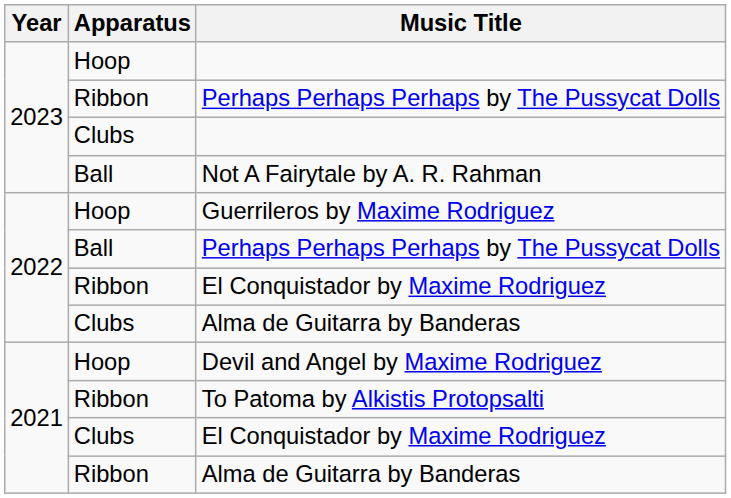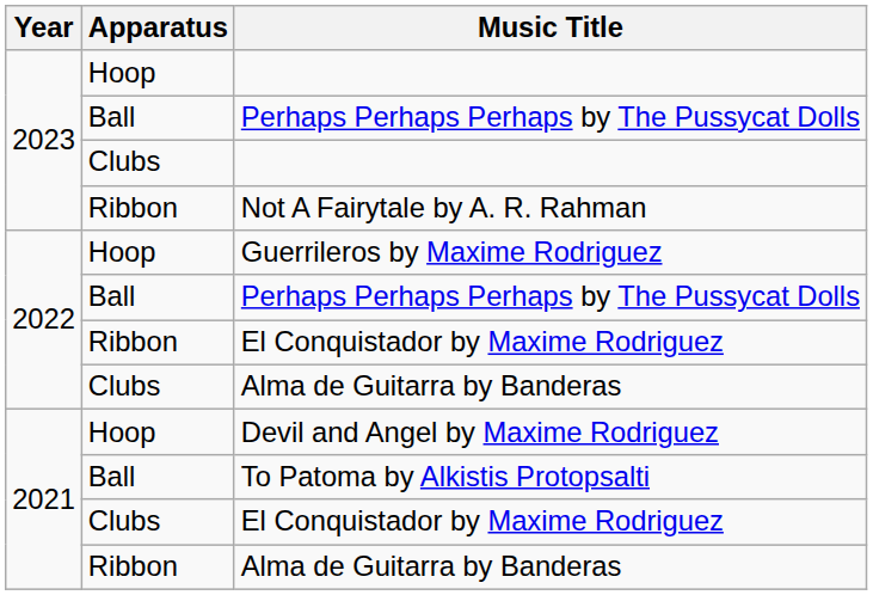 <table class="wikitable">
 <tr>
 <th>Year</th>
 <th>Apparatus</th>
 <th>Music Title</th>
 </tr>
 <tr>
 <td rowspan="4">2023</td>
 <td>Hoop</td>
 <td></td>
 </tr>
 <tr>
-<td>Ribbon</td>
+<td>Ball</td>
 <td><a href='#'>Perhaps Perhaps Perhaps</a> by <a href='#'>The Pussycat Dolls</a></td>
 </tr>
 <tr>
 <td>Clubs</td>
 <td></td>
 </tr>
 <tr>
-<td>Ball</td>
+<td>Ribbon</td>
 <td>Not A Fairytale by A. R. Rahman</td>
 </tr>
 <tr>
 <td rowspan="4">2022</td>
 <td>Hoop</td>
 <td>Guerrileros by <a href='#'>Maxime Rodriguez</a></td>
 </tr>
 <tr>
 <td>Ball</td>
 <td><a href='#'>Perhaps Perhaps Perhaps</a> by <a href='#'>The Pussycat Dolls</a></td>
 </tr>
 <tr>
 <td>Ribbon</td>
 <td>El Conquistador by <a href='#'>Maxime Rodriguez</a></td>
 </tr>
 <tr>
 <td>Clubs</td>
 <td>Alma de Guitarra by Banderas</td>
 </tr>
 <tr>
 <td rowspan="4">2021</td>
 <td>Hoop</td>
 <td>Devil and Angel by <a href='#'>Maxime Rodriguez</a></td>
 </tr>
 <tr>
-<td>Ribbon</td>
+<td>Ball</td>
 <td>To Patoma by <a href='#'>Alkistis Protopsalti</a></td>
 </tr>
 <tr>
 <td>Clubs</td>
 <td>El Conquistador by <a href='#'>Maxime Rodriguez</a></td>
 </tr>
 <tr>
 <td>Ribbon</td>
 <td>Alma de Guitarra by Banderas</td>
 </tr>
 </table>
